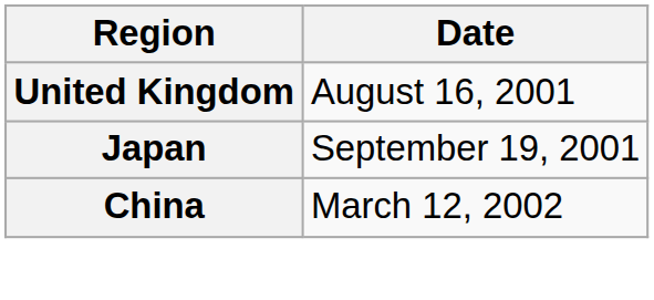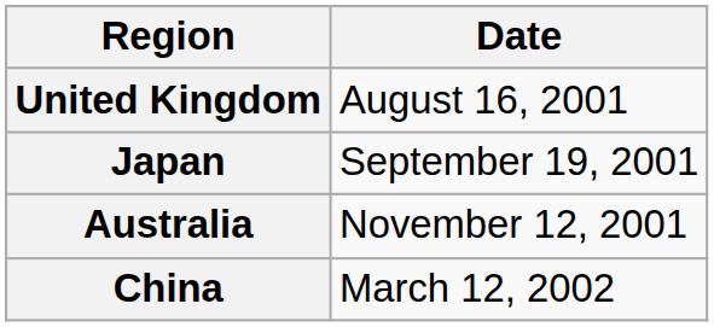 <table class="wikitable plainrowheaders">
 <tr>
 <th>Region</th>
 <th>Date<br></th>
 </tr>
 <tr>
 <th scope="row">United Kingdom</th>
 <td>August 16, 2001</td>
 </tr>
 <tr>
 <th scope="row">Japan</th>
 <td>September 19, 2001</td>
 </tr>
 <tr>
+<th scope="row">Australia</th>
+<td>November 12, 2001</td>
+</tr>
+<tr>
 <th scope="row">China</th>
 <td>March 12, 2002</td>
 </tr>
 </table>
